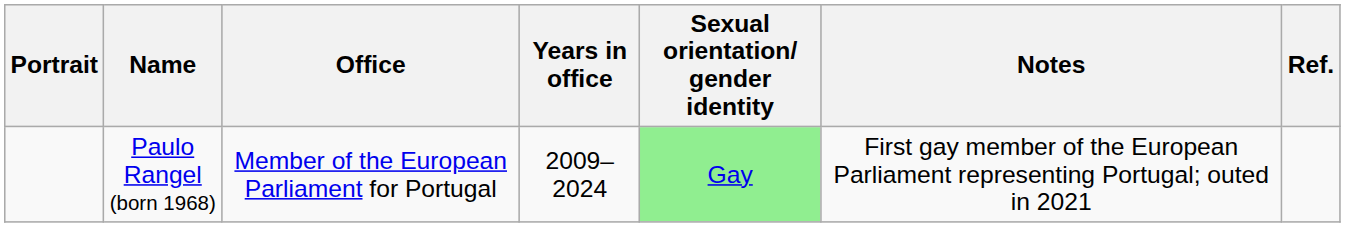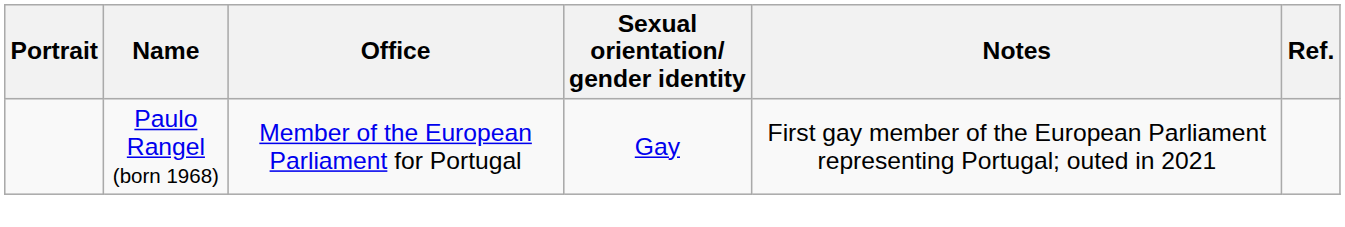 <table class="wikitable sortable" style="text-align:center">
 <tr>
 <th class=unsortable>Portrait</th>
 <th>Name</th>
 <th>Office</th>
-<th>Years in office</th>
 <th>Sexual orientation/<br>gender identity</th>
 <th>Notes</th>
 <th>Ref.</th>
 </tr>
 <tr>
 <td></td>
 <td><a href='#'>Paulo Rangel</a><br><small>(born 1968)</small></td>
 <td><a href='#'>Member of the European Parliament</a> for Portugal</td>
-<td>2009–2024</td>
-<td style="background: lightgreen;"><a href='#'>Gay</a></td>
+<td><a href='#'>Gay</a></td>
 <td>First gay member of the European Parliament representing Portugal; outed in 2021</td>
 <td></td>
 </tr>
 </table>
